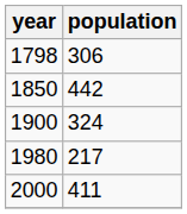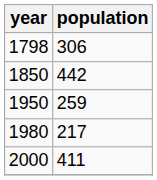 <table class="wikitable">
 <tr>
 <th>year</th>
 <th>population</th>
 </tr>
 <tr>
 <td>1798</td>
 <td>306</td>
 </tr>
 <tr>
 <td>1850</td>
 <td>442</td>
 </tr>
 <tr>
-<td>1900</td>
-<td>324</td>
+<td>1950</td>
+<td>259</td>
 </tr>
 <tr>
 <td>1980</td>
 <td>217</td>
 </tr>
 <tr>
 <td>2000</td>
 <td>411</td>
 </tr>
 <tr>
 </tr>
 </table>
